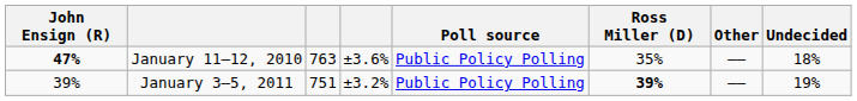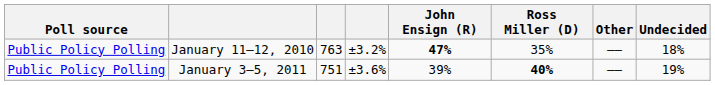 <table class="wikitable" style="text-align:center">
 <tr valign=bottom>
-<th style="width:100px;">John<br>Ensign (R)</th>
+<th>Poll source</th>
 <th></th>
 <th></th>
 <th></th>
-<th>Poll source</th>
+<th style="width:100px;">John<br>Ensign (R)</th>
 <th style="width:100px;">Ross<br>Miller (D)</th>
 <th>Other</th>
 <th>Undecided</th>
 </tr>
 <tr>
-<td><strong>47%</strong></td>
+<td align=left><a href='#'>Public Policy Polling</a></td>
 <td>January 11–12, 2010</td>
 <td>763</td>
-<td>±3.6%</td>
-<td align=left><a href='#'>Public Policy Polling</a></td>
+<td>±3.2%</td>
+<td><strong>47%</strong></td>
 <td>35%</td>
 <td>––</td>
 <td>18%</td>
 </tr>
 <tr>
-<td>39%</td>
+<td align=left><a href='#'>Public Policy Polling</a></td>
 <td>January 3–5, 2011</td>
 <td>751</td>
-<td>±3.2%</td>
-<td align=left><a href='#'>Public Policy Polling</a></td>
-<td><strong>39%</strong></td>
+<td>±3.6%</td>
+<td>39%</td>
+<td><strong>40%</strong></td>
 <td>––</td>
 <td>19%</td>
 </tr>
 </table>
